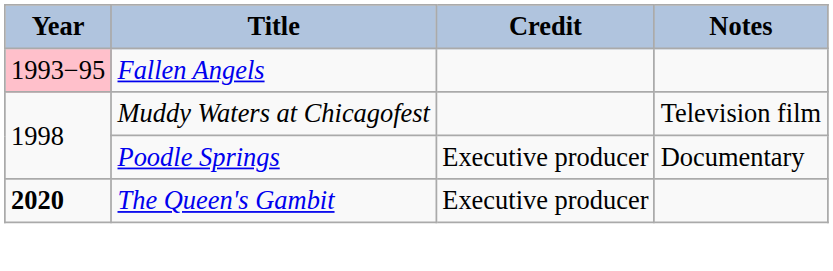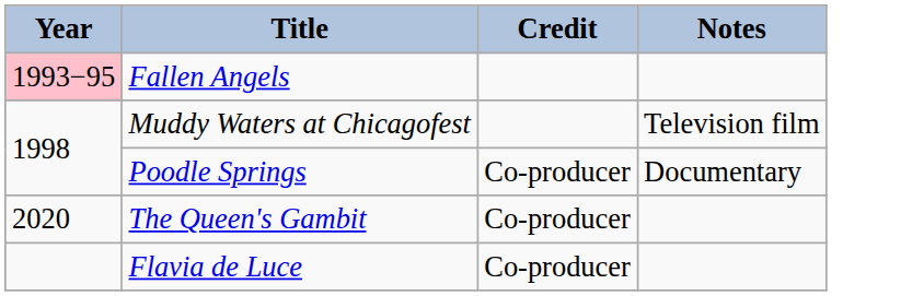 <table class="wikitable" style="font-size:95%;">
 <tr>
 <th style="background:#B0C4DE;">Year</th>
 <th style="background:#B0C4DE;">Title</th>
 <th style="background:#B0C4DE;">Credit</th>
 <th style="background:#B0C4DE;">Notes</th>
 </tr>
 <tr>
 <td style="background: pink;">1993−95</td>
 <td><em><a href='#'>Fallen Angels</a></em></td>
 <td></td>
 <td></td>
 </tr>
 <tr>
 <td rowspan=2>1998</td>
 <td><em>Muddy Waters at Chicagofest</em></td>
 <td></td>
 <td>Television film</td>
 </tr>
 <tr>
 <td><em><a href='#'>Poodle Springs</a></em></td>
-<td>Executive producer</td>
+<td>Co-producer</td>
 <td>Documentary</td>
 </tr>
 <tr>
-<td><strong>2020</strong></td>
+<td>2020</td>
 <td><em><a href='#'>The Queen's Gambit</a></em></td>
-<td>Executive producer</td>
+<td>Co-producer</td>
+<td></td>
+</tr>
+<tr>
+<td></td>
+<td><em><a href='#'>Flavia de Luce</a></em></td>
+<td>Co-producer</td>
 <td></td>
 </tr>
 </table>
